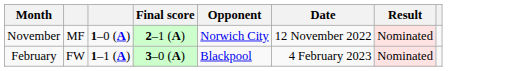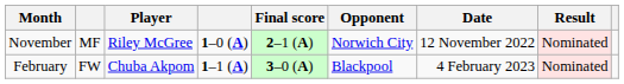 <table class="wikitable sortable" style="text-align:center; font-size:90%;">
 <tr>
 <th>Month</th>
 <th></th>
+<th>Player</th>
 <th></th>
 <th>Final score</th>
 <th>Opponent</th>
 <th>Date</th>
 <th>Result</th>
 <th class="unsortable"></th>
 </tr>
 <tr>
 <td rowspan="1" data-sort-value="1">November</td>
 <td>MF</td>
+<td style="text-align:left;" data-sort-value="McGree"> <a href='#'>Riley McGree</a></td>
 <td><strong>1</strong>–0 (<strong><a href='#'>A</a></strong>)</td>
 <td style="background:#ccffcc;"><strong>2</strong>–1 (<strong>A</strong>)</td>
 <td style="text-align:left;"><a href='#'>Norwich City</a></td>
 <td style="text-align:right;" data-sort-value="1">12 November 2022</td>
 <td style="background:#ffe3e3;">Nominated</td>
 <td rowspan="1"></td>
 </tr>
 <tr>
 <td data-sort-value="2">February</td>
 <td>FW</td>
+<td style="text-align:left;" data-sort-value="Akpom"> <a href='#'>Chuba Akpom</a></td>
 <td><strong>1</strong>–1 (<strong><a href='#'>A</a></strong>)</td>
 <td style="background:#ccffcc;"><strong>3</strong>–0 (<strong>A</strong>)</td>
 <td style="text-align:left;"><a href='#'>Blackpool</a></td>
 <td style="text-align:right;" data-sort-value="3">4 February 2023</td>
 <td style="background:#ffe3e3;">Nominated</td>
 <td></td>
 </tr>
 </table>
